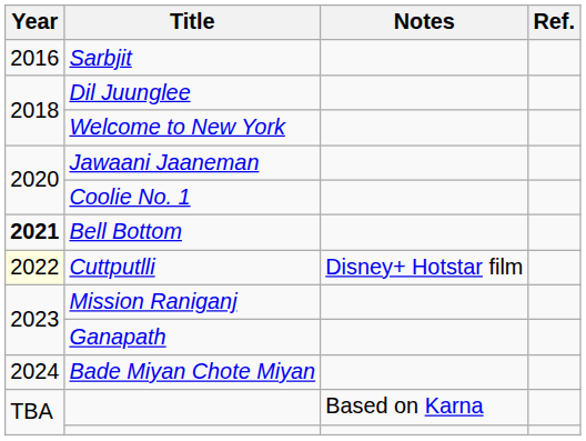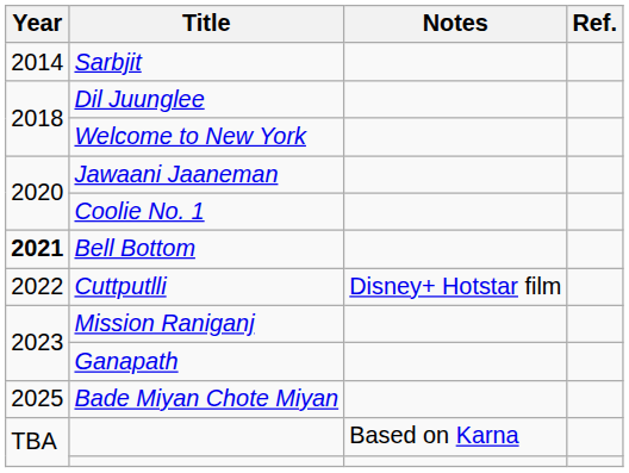 <table class="wikitable">
 <tr>
 <th>Year</th>
 <th>Title</th>
 <th>Notes</th>
 <th>Ref.</th>
 </tr>
 <tr>
-<td>2016</td>
+<td>2014</td>
 <td><em><a href='#'>Sarbjit</a></em></td>
 <td></td>
 <td></td>
 </tr>
 <tr>
 <td rowspan="2">2018</td>
 <td><em><a href='#'>Dil Juunglee</a></em></td>
 <td></td>
 <td></td>
 </tr>
 <tr>
 <td><em><a href='#'>Welcome to New York</a></em></td>
 <td></td>
 <td></td>
 </tr>
 <tr>
 <td rowspan="2">2020</td>
 <td><em><a href='#'>Jawaani Jaaneman</a></em></td>
 <td></td>
 <td></td>
 </tr>
 <tr>
 <td><em><a href='#'>Coolie No. 1</a></em></td>
 <td></td>
 <td></td>
 </tr>
 <tr>
 <td><strong>2021</strong></td>
 <td><em><a href='#'>Bell Bottom</a></em></td>
 <td></td>
 <td></td>
 </tr>
 <tr>
-<td style="background: lightyellow;">2022</td>
+<td>2022</td>
 <td><em><a href='#'>Cuttputlli</a></em></td>
 <td><a href='#'>Disney+ Hotstar</a> film</td>
 <td></td>
 </tr>
 <tr>
 <td rowspan="2">2023</td>
 <td><em><a href='#'>Mission Raniganj</a></em></td>
 <td></td>
 <td></td>
 </tr>
 <tr>
 <td><em><a href='#'>Ganapath</a></em></td>
 <td></td>
 <td></td>
 </tr>
 <tr>
-<td>2024</td>
+<td>2025</td>
 <td><em><a href='#'>Bade Miyan Chote Miyan</a></em></td>
 <td></td>
 <td></td>
 </tr>
 <tr>
 <td rowspan="2">TBA</td>
 <td></td>
 <td>Based on <a href='#'>Karna</a></td>
 <td></td>
 </tr>
 <tr>
 <td></td>
 <td></td>
 <td></td>
 </tr>
 </table>
